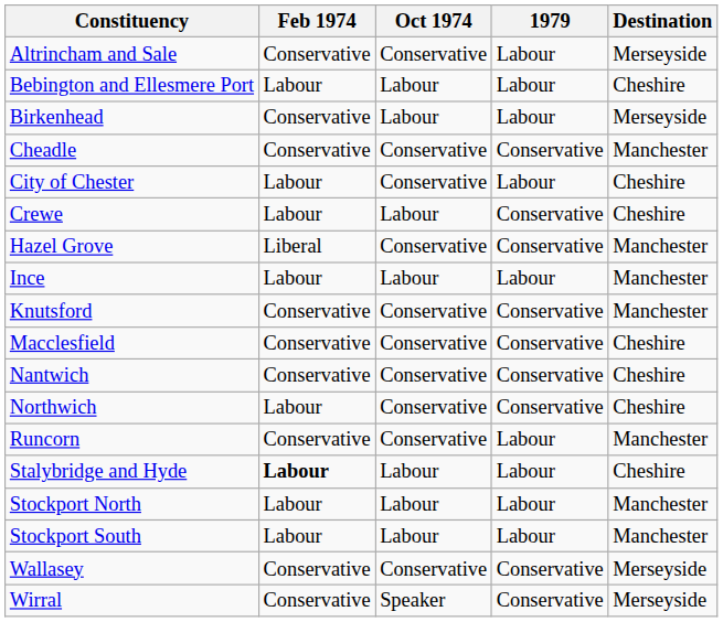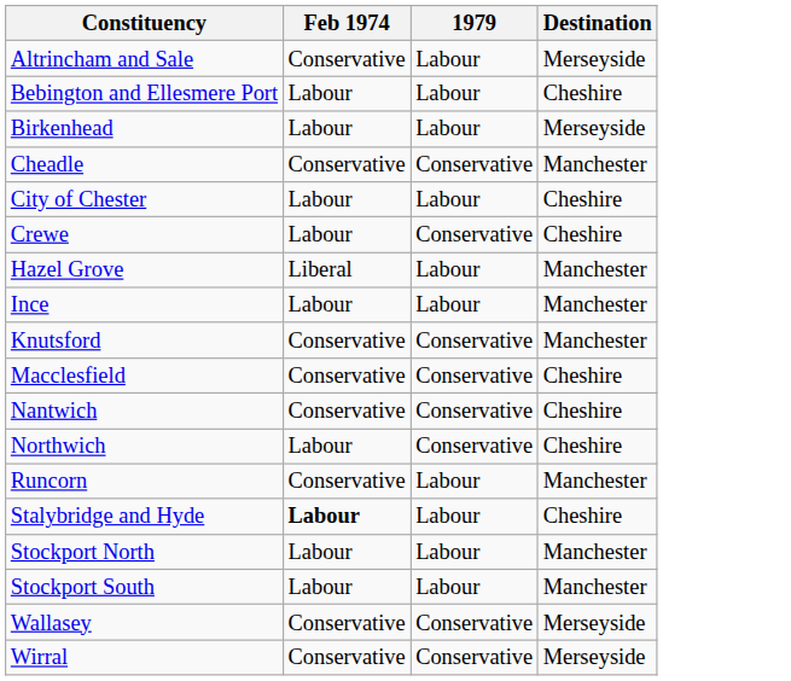 <table class="wikitable">
 <tr>
 <th>Constituency</th>
 <th>Feb 1974</th>
-<th>Oct 1974</th>
 <th>1979</th>
 <th>Destination</th>
 </tr>
 <tr>
 <td><a href='#'>Altrincham and Sale</a></td>
-<td bgcolor=>Conservative</td>
 <td bgcolor=>Conservative</td>
 <td bgcolor=>Labour</td>
 <td>Merseyside</td>
 </tr>
 <tr>
 <td><a href='#'>Bebington and Ellesmere Port</a></td>
 <td bgcolor=>Labour</td>
 <td bgcolor=>Labour</td>
-<td bgcolor=>Labour</td>
 <td>Cheshire</td>
 </tr>
 <tr>
 <td><a href='#'>Birkenhead</a></td>
-<td bgcolor=>Conservative</td>
 <td bgcolor=>Labour</td>
 <td bgcolor=>Labour</td>
 <td>Merseyside</td>
 </tr>
 <tr>
 <td><a href='#'>Cheadle</a></td>
 <td bgcolor=>Conservative</td>
 <td bgcolor=>Conservative</td>
-<td bgcolor=>Conservative</td>
 <td>Manchester</td>
 </tr>
 <tr>
 <td><a href='#'>City of Chester</a></td>
 <td bgcolor=>Labour</td>
-<td bgcolor=>Conservative</td>
 <td bgcolor=>Labour</td>
 <td>Cheshire</td>
 </tr>
 <tr>
 <td><a href='#'>Crewe</a></td>
-<td bgcolor=>Labour</td>
 <td bgcolor=>Labour</td>
 <td bgcolor=>Conservative</td>
 <td>Cheshire</td>
 </tr>
 <tr>
 <td><a href='#'>Hazel Grove</a></td>
 <td bgcolor=>Liberal</td>
-<td bgcolor=>Conservative</td>
-<td bgcolor=>Conservative</td>
+<td bgcolor=>Labour</td>
 <td>Manchester</td>
 </tr>
 <tr>
 <td><a href='#'>Ince</a></td>
-<td bgcolor=>Labour</td>
 <td bgcolor=>Labour</td>
 <td bgcolor=>Labour</td>
 <td>Manchester</td>
 </tr>
 <tr>
 <td><a href='#'>Knutsford</a></td>
 <td bgcolor=>Conservative</td>
 <td bgcolor=>Conservative</td>
-<td bgcolor=>Conservative</td>
 <td>Manchester</td>
 </tr>
 <tr>
 <td><a href='#'>Macclesfield</a></td>
-<td bgcolor=>Conservative</td>
 <td bgcolor=>Conservative</td>
 <td bgcolor=>Conservative</td>
 <td>Cheshire</td>
 </tr>
 <tr>
 <td><a href='#'>Nantwich</a></td>
 <td bgcolor=>Conservative</td>
 <td bgcolor=>Conservative</td>
-<td bgcolor=>Conservative</td>
 <td>Cheshire</td>
 </tr>
 <tr>
 <td><a href='#'>Northwich</a></td>
 <td bgcolor=>Labour</td>
 <td bgcolor=>Conservative</td>
-<td bgcolor=>Conservative</td>
 <td>Cheshire</td>
 </tr>
 <tr>
 <td><a href='#'>Runcorn</a></td>
-<td bgcolor=>Conservative</td>
 <td bgcolor=>Conservative</td>
 <td bgcolor=>Labour</td>
 <td>Manchester</td>
 </tr>
 <tr>
 <td><a href='#'>Stalybridge and Hyde</a></td>
 <td bgcolor=><strong>Labour</strong></td>
 <td bgcolor=>Labour</td>
-<td bgcolor=>Labour</td>
 <td>Cheshire</td>
 </tr>
 <tr>
 <td><a href='#'>Stockport North</a></td>
-<td bgcolor=>Labour</td>
 <td bgcolor=>Labour</td>
 <td bgcolor=>Labour</td>
 <td>Manchester</td>
 </tr>
 <tr>
 <td><a href='#'>Stockport South</a></td>
 <td bgcolor=>Labour</td>
 <td bgcolor=>Labour</td>
-<td bgcolor=>Labour</td>
 <td>Manchester</td>
 </tr>
 <tr>
 <td><a href='#'>Wallasey</a></td>
-<td bgcolor=>Conservative</td>
 <td bgcolor=>Conservative</td>
 <td bgcolor=>Conservative</td>
 <td>Merseyside</td>
 </tr>
 <tr>
 <td><a href='#'>Wirral</a></td>
 <td bgcolor=>Conservative</td>
-<td>Speaker</td>
 <td bgcolor=>Conservative</td>
 <td>Merseyside</td>
 </tr>
 </table>
